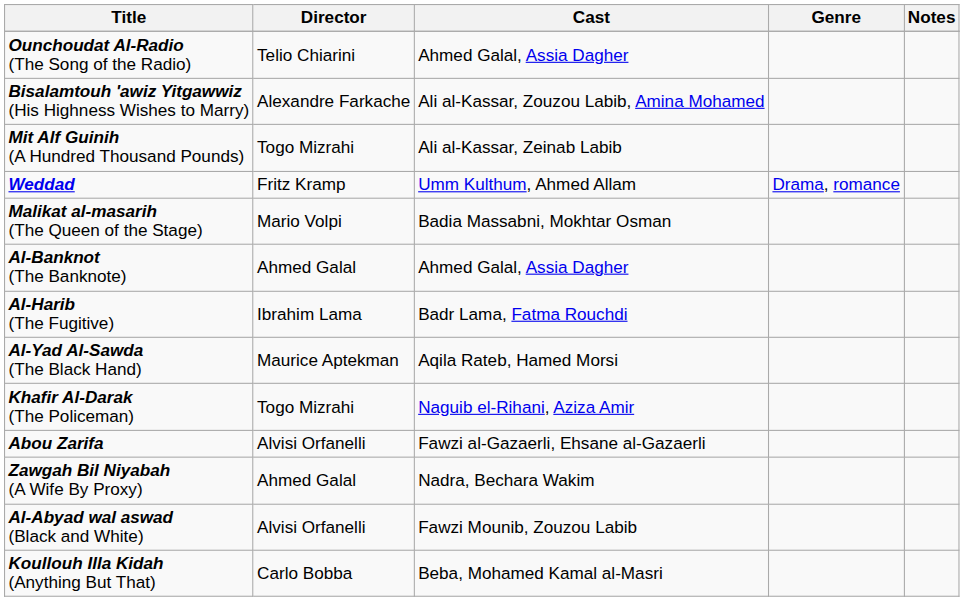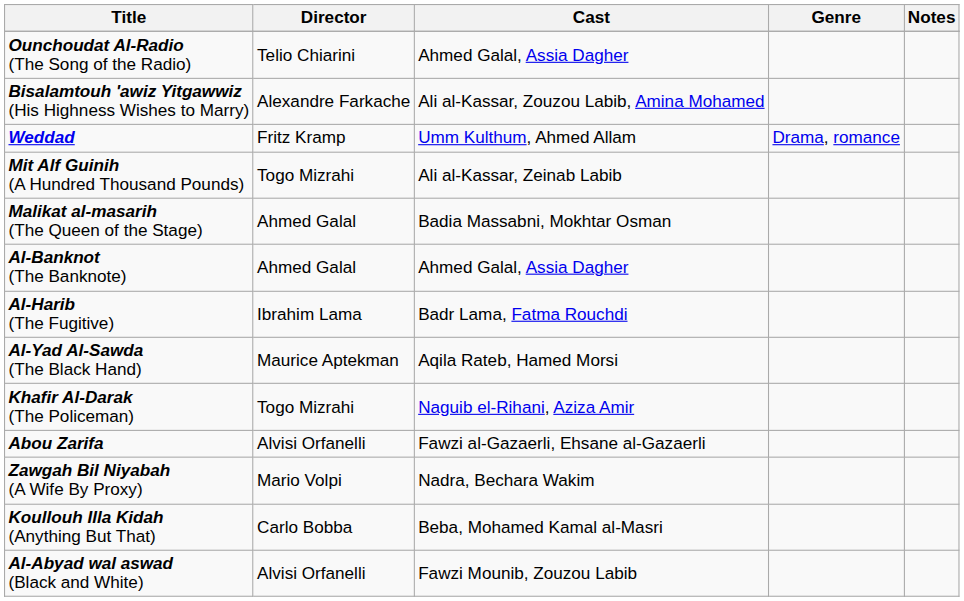 <table class="wikitable">
 <tr>
 <th>Title</th>
 <th>Director</th>
 <th>Cast</th>
 <th>Genre</th>
 <th>Notes</th>
 </tr>
 <tr>
 </tr>
 <tr>
 <td><strong><em> Ounchoudat Al-Radio</em></strong> <br>(The Song of the Radio)</td>
 <td>Telio Chiarini</td>
 <td>Ahmed Galal, <a href='#'>Assia Dagher</a></td>
 <td></td>
 <td></td>
 </tr>
 <tr>
 <td><strong><em>Bisalamtouh 'awiz Yitgawwiz</em></strong> <br>(His Highness Wishes to Marry)</td>
 <td>Alexandre Farkache</td>
 <td>Ali al-Kassar, Zouzou Labib, <a href='#'>Amina Mohamed</a></td>
 <td></td>
 <td></td>
 </tr>
 <tr>
+<td><strong><em> <a href='#'>Weddad</a></em></strong></td>
+<td>Fritz Kramp</td>
+<td><a href='#'>Umm Kulthum</a>, Ahmed Allam</td>
+<td><a href='#'>Drama</a>, <a href='#'>romance</a></td>
+<td></td>
+</tr>
+<tr>
 <td><strong><em> Mit Alf Guinih</em></strong> <br>(A Hundred Thousand Pounds)</td>
 <td>Togo Mizrahi</td>
 <td>Ali al-Kassar, Zeinab Labib</td>
 <td></td>
 <td></td>
 </tr>
 <tr>
-<td><strong><em> <a href='#'>Weddad</a></em></strong></td>
-<td>Fritz Kramp</td>
-<td><a href='#'>Umm Kulthum</a>, Ahmed Allam</td>
-<td><a href='#'>Drama</a>, <a href='#'>romance</a></td>
-<td></td>
-</tr>
-<tr>
 <td><strong><em> Malikat al-masarih</em></strong> <br> (The Queen of the Stage)</td>
-<td>Mario Volpi</td>
+<td>Ahmed Galal</td>
 <td>Badia Massabni, Mokhtar Osman</td>
 <td></td>
 <td></td>
 </tr>
 <tr>
 <td><strong><em> Al-Banknot</em></strong> <br> (The Banknote)</td>
 <td>Ahmed Galal</td>
 <td>Ahmed Galal, <a href='#'>Assia Dagher</a></td>
 <td></td>
 <td></td>
 </tr>
 <tr>
 <td><strong><em> Al-Harib</em></strong> <br> (The Fugitive)</td>
 <td>Ibrahim Lama</td>
 <td>Badr Lama, <a href='#'>Fatma Rouchdi</a></td>
 <td></td>
 <td></td>
 </tr>
 <tr>
 <td><strong><em>Al-Yad Al-Sawda</em></strong> <br> (The Black Hand)</td>
 <td>Maurice Aptekman</td>
 <td>Aqila Rateb, Hamed Morsi</td>
 <td></td>
 <td></td>
 </tr>
 <tr>
 <td><strong><em>Khafir Al-Darak</em></strong> <br> (The Policeman)</td>
 <td>Togo Mizrahi</td>
 <td><a href='#'>Naguib el-Rihani</a>, <a href='#'>Aziza Amir</a></td>
 <td></td>
 <td></td>
 </tr>
 <tr>
 <td><strong><em>Abou Zarifa</em></strong></td>
 <td>Alvisi Orfanelli</td>
 <td>Fawzi al-Gazaerli, Ehsane al-Gazaerli</td>
 <td></td>
 <td></td>
 </tr>
 <tr>
 <td><strong><em>Zawgah Bil Niyabah</em></strong> <br> (A Wife By Proxy)</td>
-<td>Ahmed Galal</td>
+<td>Mario Volpi</td>
 <td>Nadra, Bechara Wakim</td>
+<td></td>
+<td></td>
+</tr>
+<tr>
+<td><strong><em> Koullouh Illa Kidah</em></strong> <br>(Anything But That)</td>
+<td>Carlo Bobba</td>
+<td>Beba, Mohamed Kamal al-Masri</td>
 <td></td>
 <td></td>
 </tr>
 <tr>
 <td><strong><em>Al-Abyad wal aswad</em></strong> <br>(Black and White)</td>
 <td>Alvisi Orfanelli</td>
 <td>Fawzi Mounib, Zouzou Labib</td>
 <td></td>
 <td></td>
 </tr>
-<tr>
-<td><strong><em> Koullouh Illa Kidah</em></strong> <br>(Anything But That)</td>
-<td>Carlo Bobba</td>
-<td>Beba, Mohamed Kamal al-Masri</td>
-<td></td>
-<td></td>
-</tr>
 </table>
